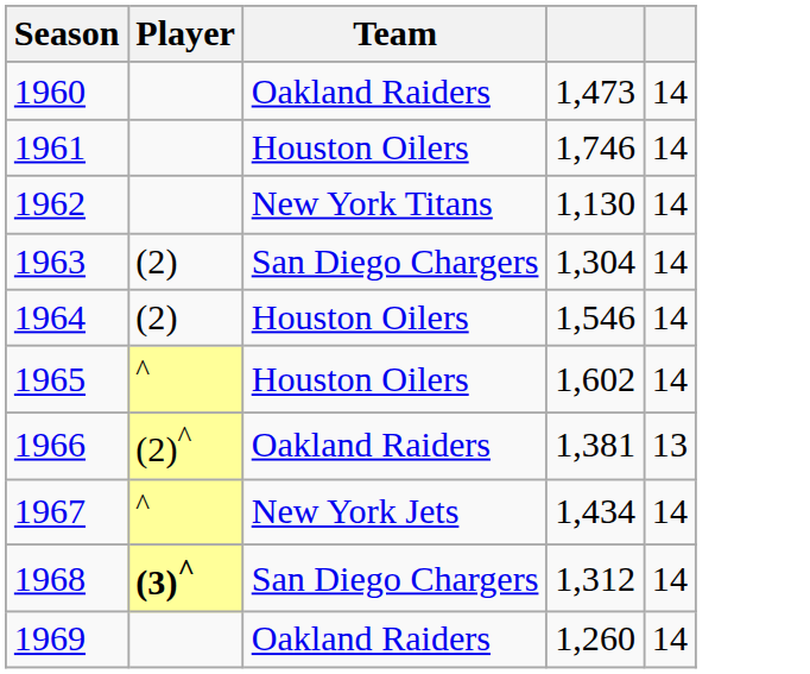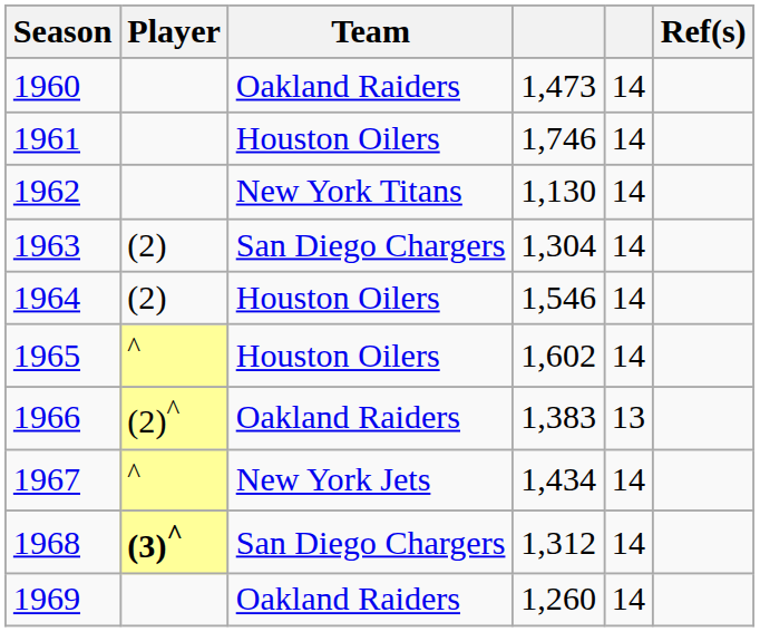 <table class="plainrowheaders sortable wikitable">
 <tr>
 <th scope="col">Season</th>
 <th scope="col">Player</th>
 <th scope="col">Team</th>
 <th scope="col"></th>
 <th scope="col"></th>
+<th scope="col" class="unsortable">Ref(s)</th>
 </tr>
 <tr>
 <td><a href='#'>1960</a></td>
 <td></td>
 <td><a href='#'>Oakland Raiders</a></td>
 <td>1,473</td>
 <td>14</td>
+<td></td>
 </tr>
 <tr>
 <td><a href='#'>1961</a></td>
 <td></td>
 <td><a href='#'>Houston Oilers</a></td>
 <td>1,746</td>
 <td>14</td>
+<td></td>
 </tr>
 <tr>
 <td><a href='#'>1962</a></td>
 <td></td>
 <td><a href='#'>New York Titans</a></td>
 <td>1,130</td>
 <td>14</td>
+<td></td>
 </tr>
 <tr>
 <td><a href='#'>1963</a></td>
 <td> (2)</td>
 <td><a href='#'>San Diego Chargers</a></td>
 <td>1,304</td>
 <td>14</td>
+<td></td>
 </tr>
 <tr>
 <td><a href='#'>1964</a></td>
 <td> (2)</td>
 <td><a href='#'>Houston Oilers</a></td>
 <td>1,546</td>
 <td>14</td>
+<td></td>
 </tr>
 <tr>
 <td><a href='#'>1965</a></td>
 <td style="background:#FFFF99;"><sup>^</sup></td>
 <td><a href='#'>Houston Oilers</a></td>
 <td>1,602</td>
 <td>14</td>
+<td></td>
 </tr>
 <tr>
 <td><a href='#'>1966</a></td>
 <td style="background:#FFFF99;"> (2)<sup>^</sup></td>
 <td><a href='#'>Oakland Raiders</a></td>
-<td>1,381</td>
+<td>1,383</td>
 <td>13</td>
+<td></td>
 </tr>
 <tr>
 <td><a href='#'>1967</a></td>
 <td style="background:#FFFF99;"><sup>^</sup></td>
 <td><a href='#'>New York Jets</a></td>
 <td>1,434</td>
 <td>14</td>
+<td></td>
 </tr>
 <tr>
 <td><a href='#'>1968</a></td>
 <td style="background:#FFFF99;"><strong> (3)<sup>^</sup></strong></td>
 <td><a href='#'>San Diego Chargers</a></td>
 <td>1,312</td>
 <td>14</td>
+<td></td>
 </tr>
 <tr>
 <td><a href='#'>1969</a></td>
 <td></td>
 <td><a href='#'>Oakland Raiders</a></td>
 <td>1,260</td>
 <td>14</td>
+<td></td>
 </tr>
 </table>
